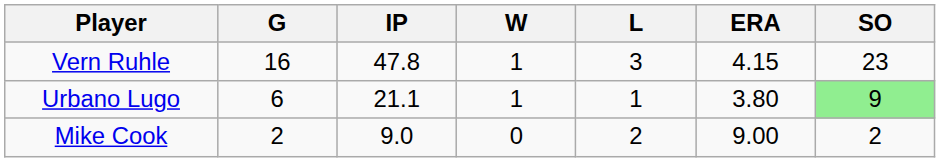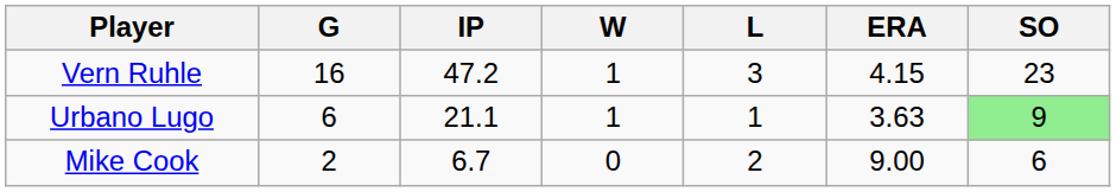 <table class="wikitable sortable">
 <tr>
 <th bgcolor="#DDDDFF" width="16%">Player</th>
 <th bgcolor="#DDDDFF" width="9%">G</th>
 <th bgcolor="#DDDDFF" width="9%">IP</th>
 <th bgcolor="#DDDDFF" width="9%">W</th>
 <th bgcolor="#DDDDFF" width="9%">L</th>
 <th bgcolor="#DDDDFF" width="9%">ERA</th>
 <th bgcolor="#DDDDFF" width="9%">SO</th>
 </tr>
 <tr align="center">
 <td><a href='#'>Vern Ruhle</a></td>
 <td>16</td>
-<td>47.8</td>
+<td>47.2</td>
 <td>1</td>
 <td>3</td>
 <td>4.15</td>
 <td>23</td>
 </tr>
 <tr align="center">
 <td><a href='#'>Urbano Lugo</a></td>
 <td>6</td>
 <td>21.1</td>
 <td>1</td>
 <td>1</td>
-<td>3.80</td>
+<td>3.63</td>
 <td style="background: lightgreen;">9</td>
 </tr>
 <tr align="center">
 <td><a href='#'>Mike Cook</a></td>
 <td>2</td>
-<td>9.0</td>
+<td>6.7</td>
 <td>0</td>
 <td>2</td>
 <td>9.00</td>
-<td>2</td>
+<td>6</td>
 </tr>
 </table>
